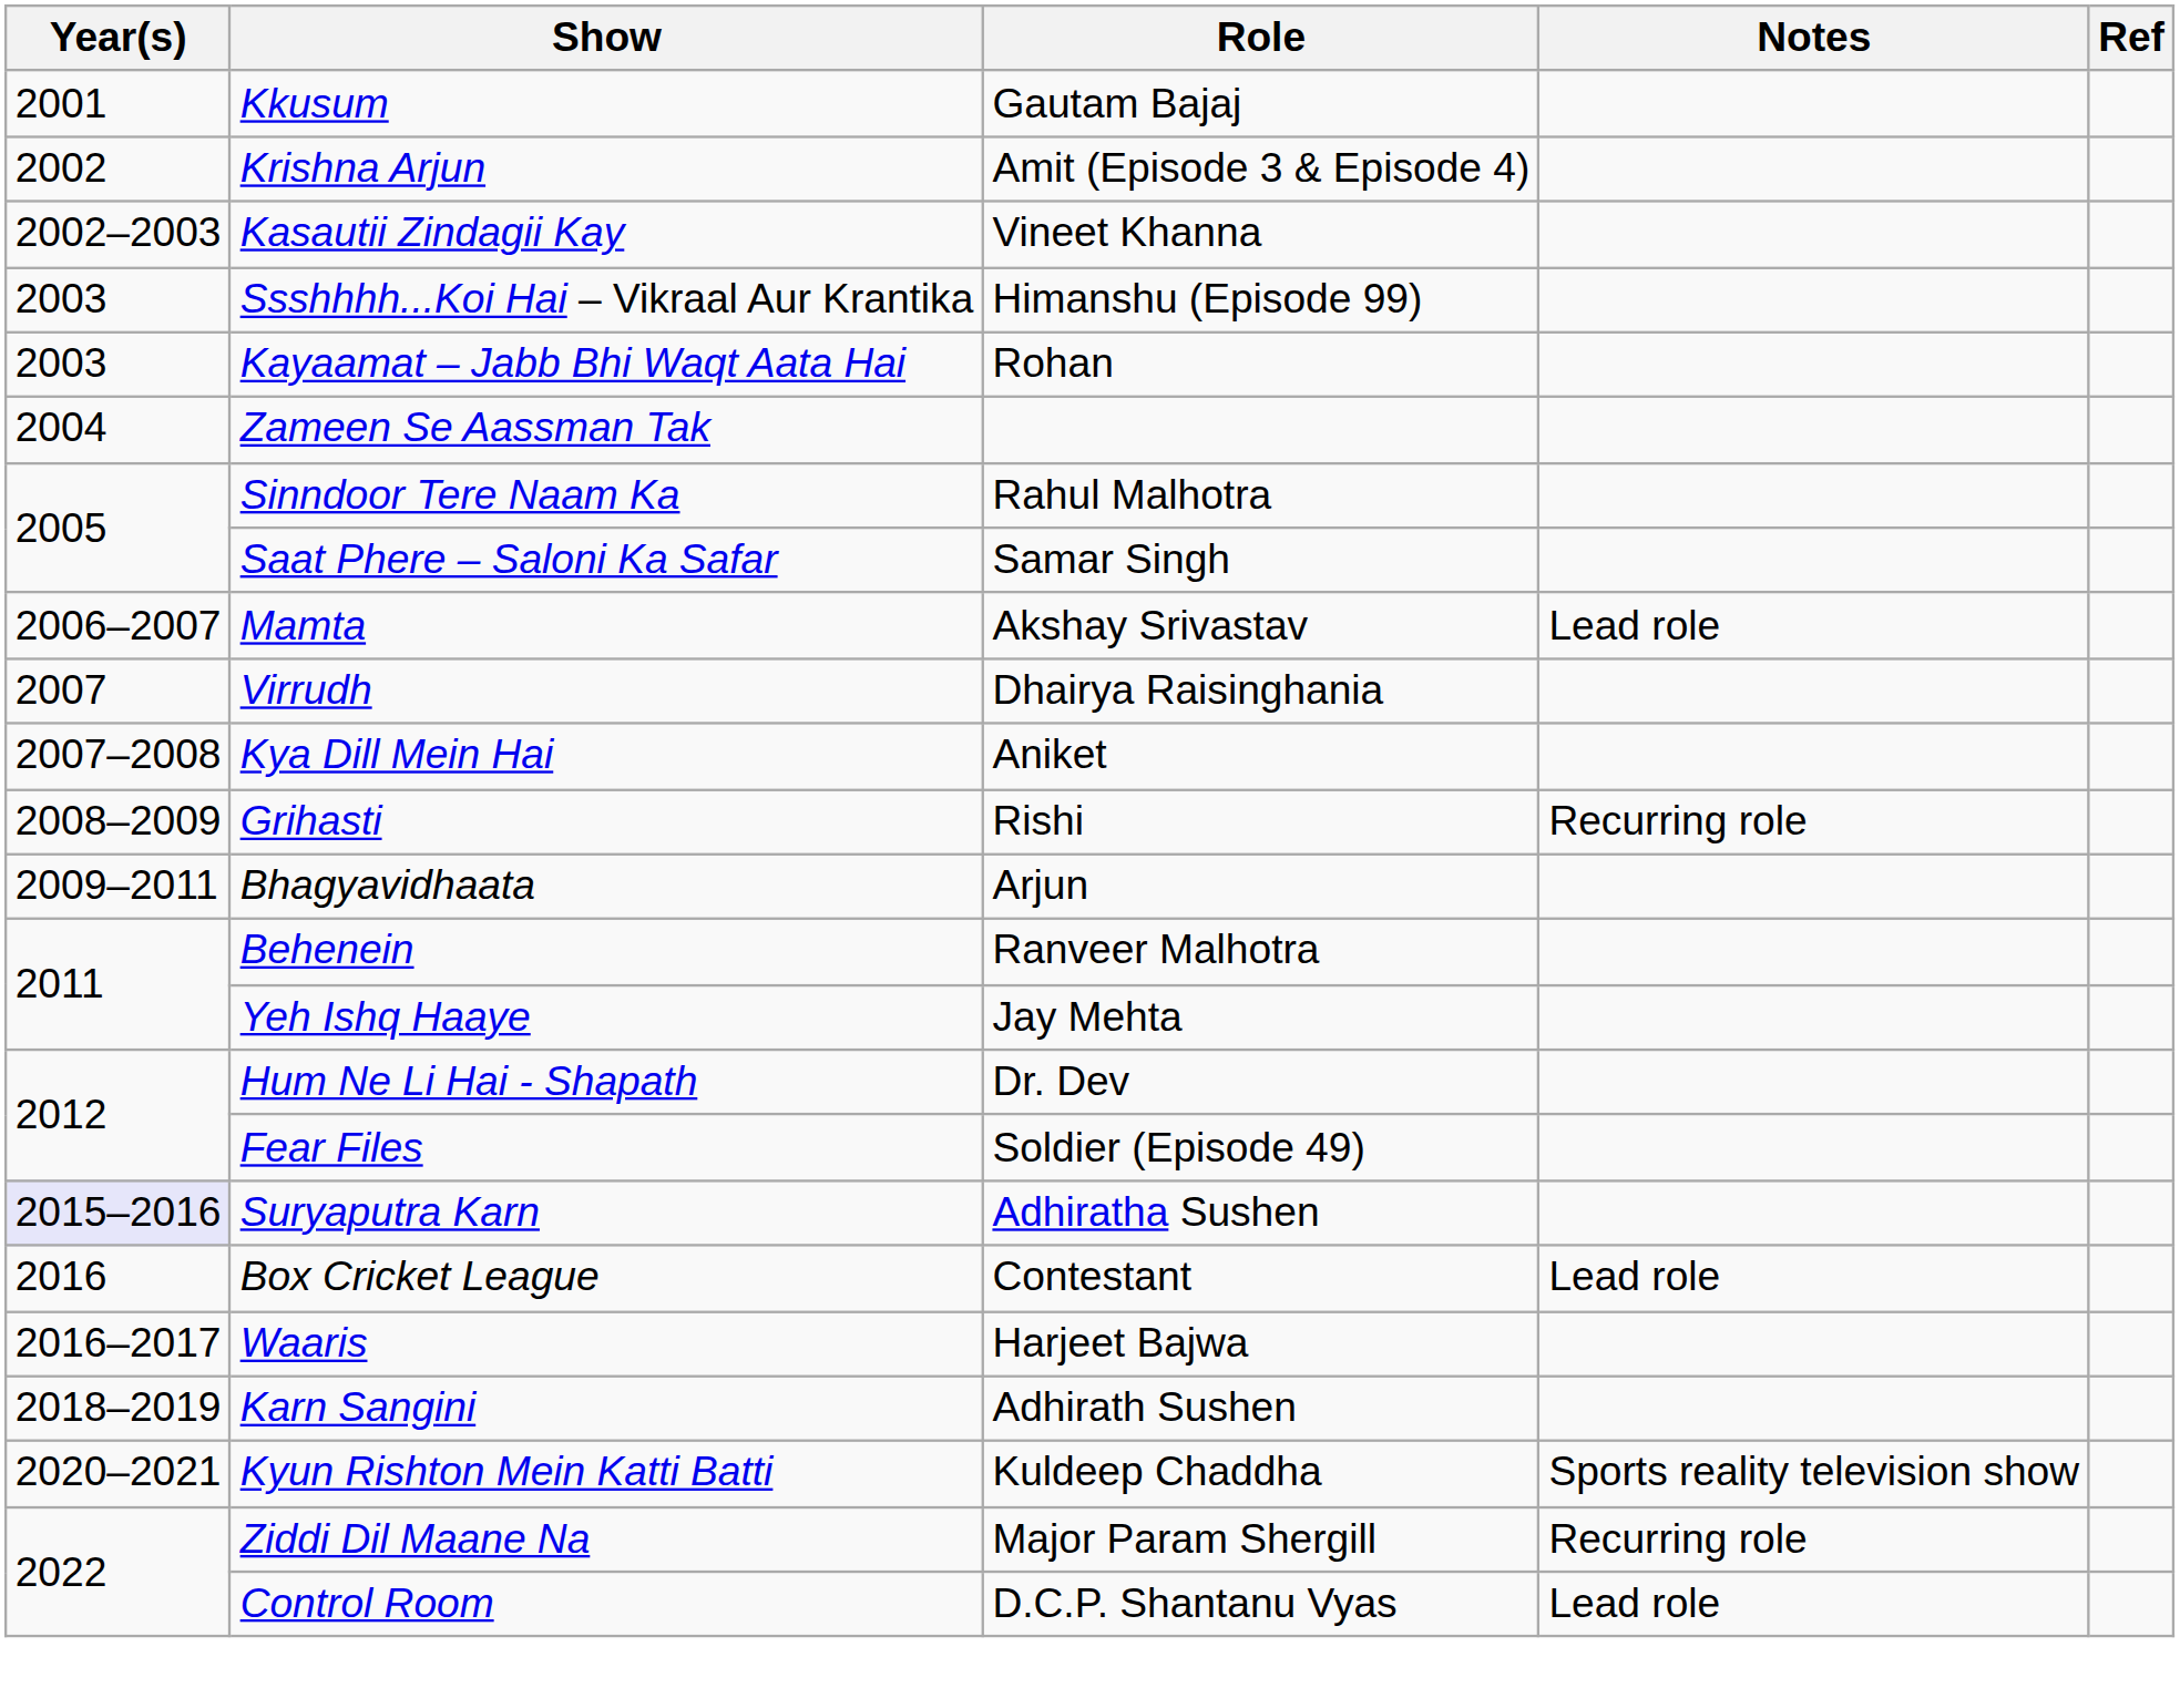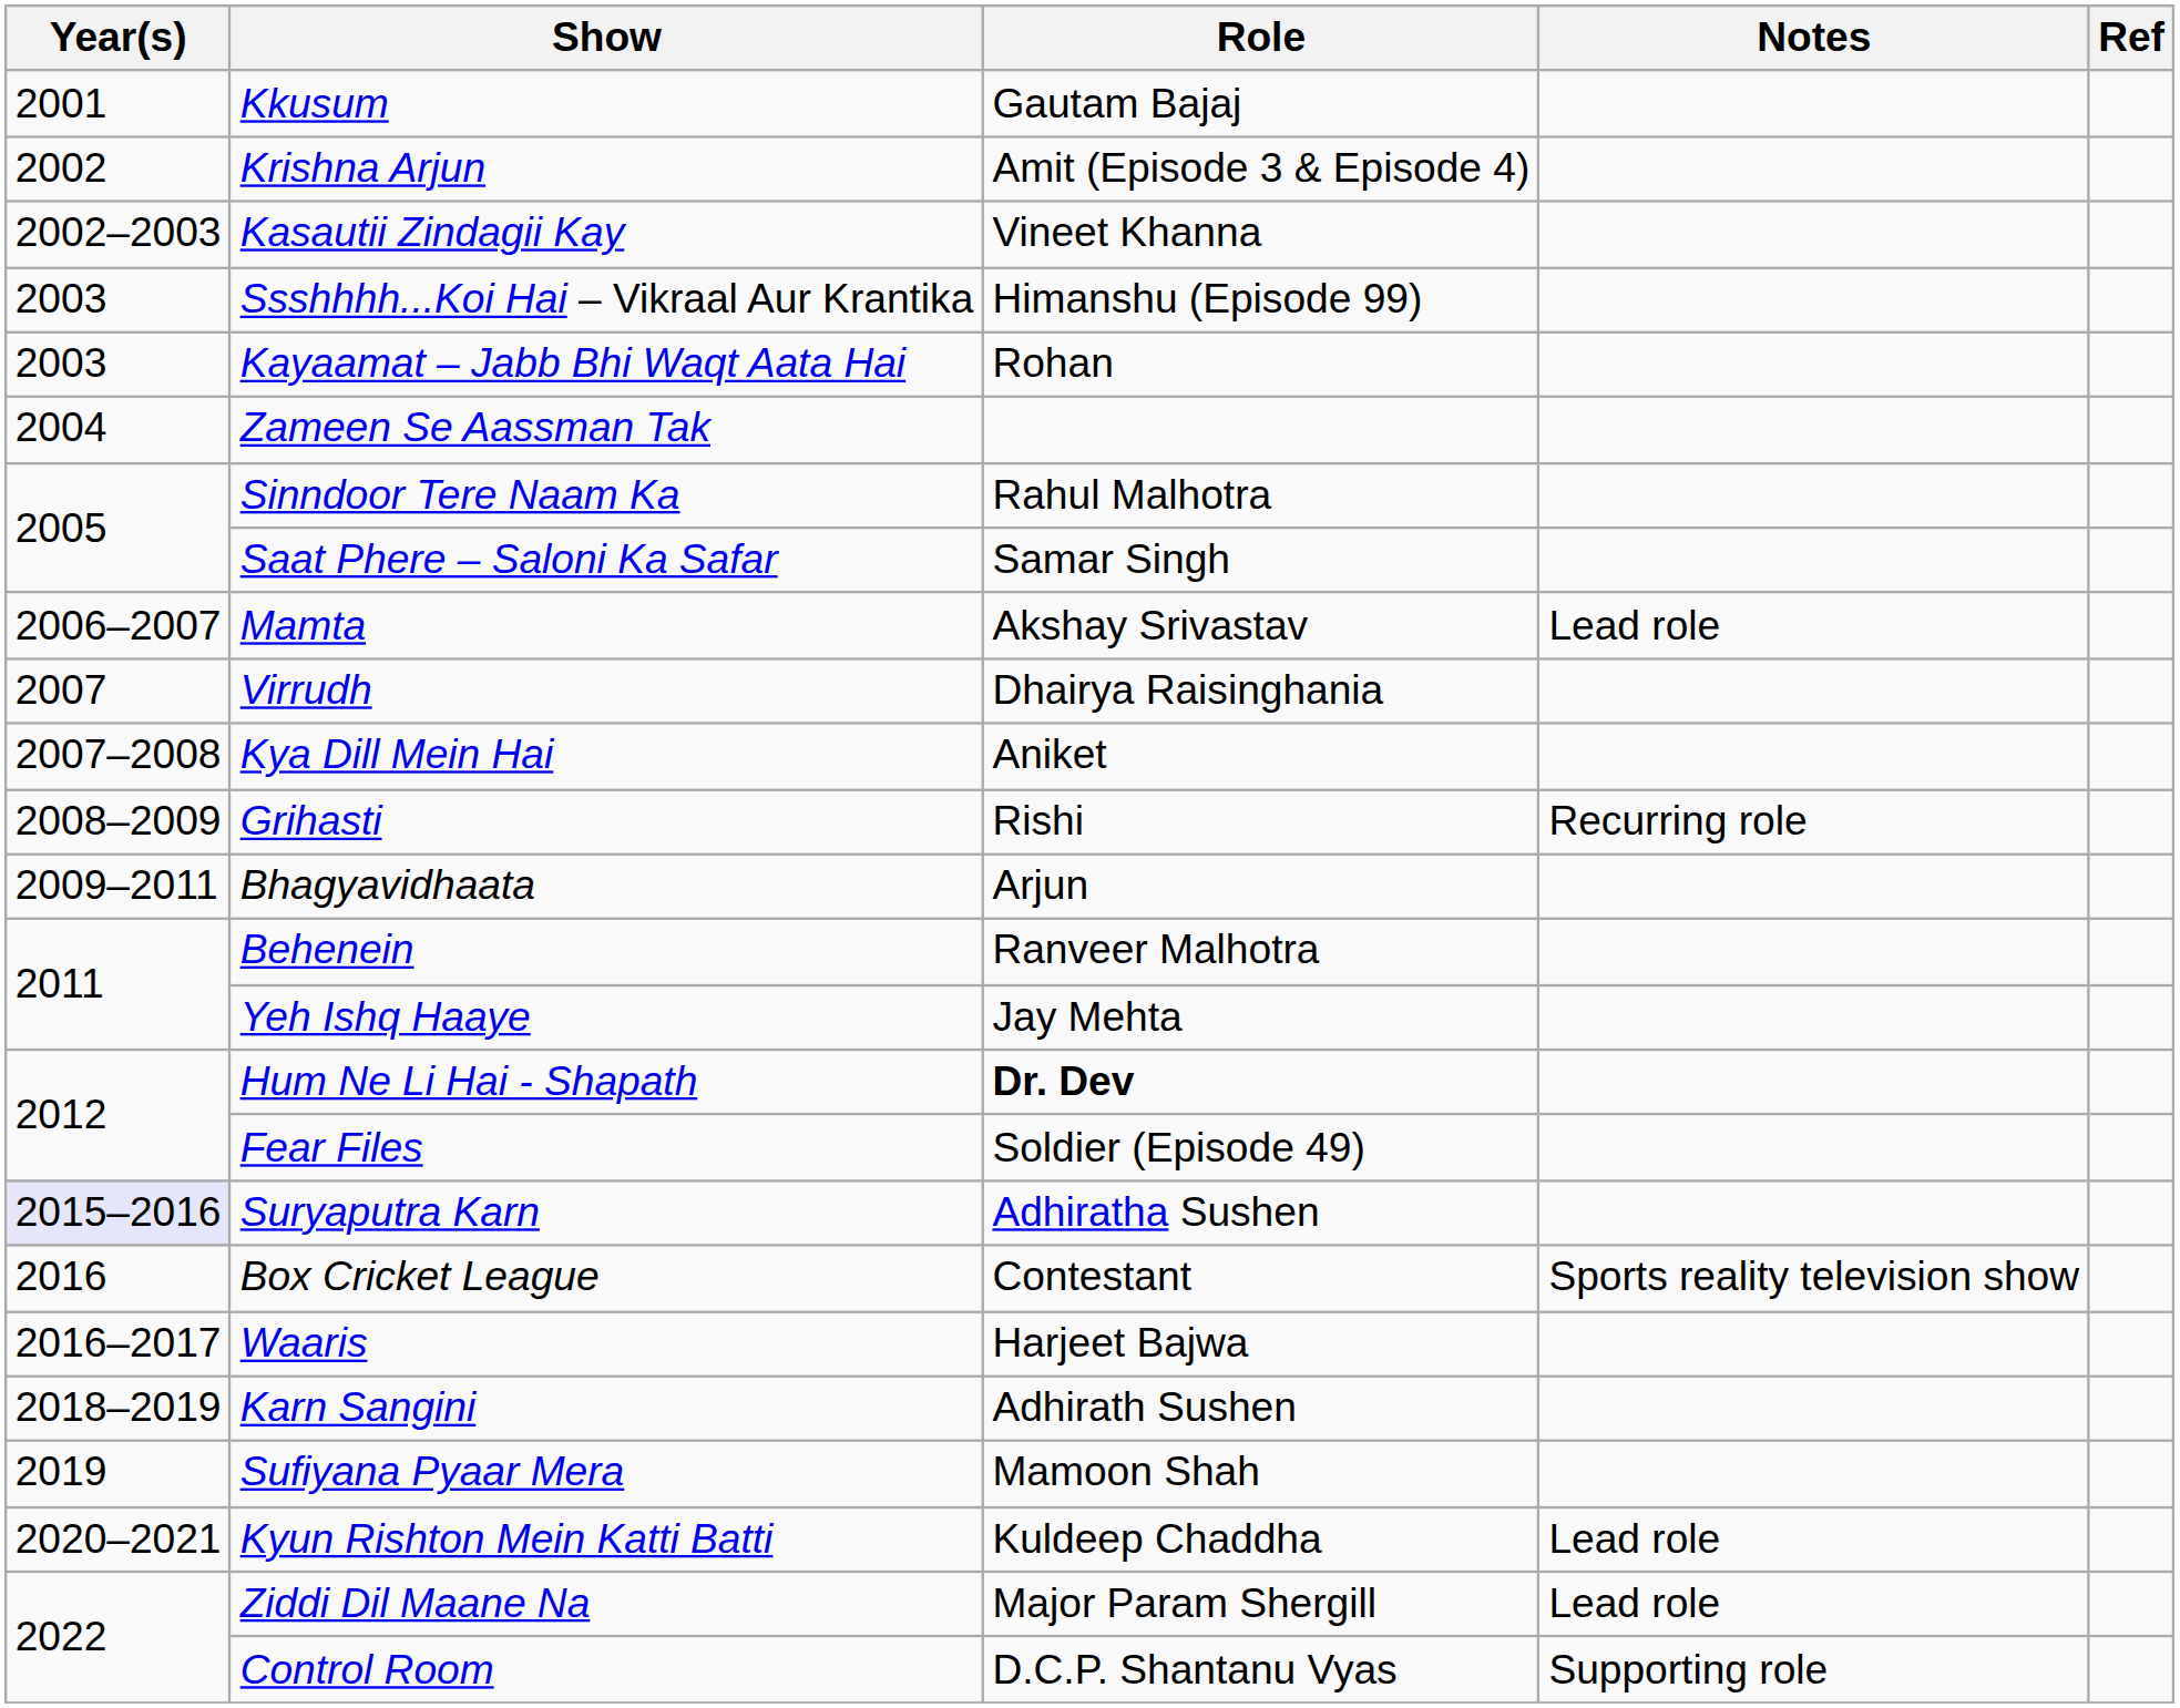 <table class="wikitable sortable">
 <tr>
 <th>Year(s)</th>
 <th>Show</th>
 <th>Role</th>
 <th>Notes</th>
 <th>Ref</th>
 </tr>
 <tr>
 <td>2001</td>
 <td><em><a href='#'>Kkusum</a></em></td>
 <td>Gautam Bajaj</td>
 <td></td>
 <td></td>
 </tr>
 <tr>
 <td>2002</td>
 <td><em><a href='#'>Krishna Arjun</a></em></td>
 <td>Amit (Episode 3 & Episode 4)</td>
 <td></td>
 <td></td>
 </tr>
 <tr>
 <td>2002–2003</td>
 <td><em><a href='#'>Kasautii Zindagii Kay</a></em></td>
 <td>Vineet Khanna</td>
 <td></td>
 <td></td>
 </tr>
 <tr>
 <td>2003</td>
 <td><em><a href='#'>Ssshhhh...Koi Hai</a></em> – Vikraal Aur Krantika</td>
 <td>Himanshu (Episode 99)</td>
 <td></td>
 <td></td>
 </tr>
 <tr>
 <td>2003</td>
 <td><em><a href='#'>Kayaamat – Jabb Bhi Waqt Aata Hai</a></em></td>
 <td>Rohan</td>
 <td></td>
 <td></td>
 </tr>
 <tr>
 <td>2004</td>
 <td><em><a href='#'>Zameen Se Aassman Tak</a></em></td>
 <td></td>
 <td></td>
 <td></td>
 </tr>
 <tr>
 <td rowspan="2">2005</td>
 <td><em><a href='#'>Sinndoor Tere Naam Ka</a></em></td>
 <td>Rahul Malhotra</td>
 <td></td>
 <td></td>
 </tr>
 <tr>
 <td><em><a href='#'>Saat Phere – Saloni Ka Safar</a></em></td>
 <td>Samar Singh</td>
 <td></td>
 <td></td>
 </tr>
 <tr>
 <td>2006–2007</td>
 <td><em><a href='#'>Mamta</a></em></td>
 <td>Akshay Srivastav</td>
 <td>Lead role</td>
 <td></td>
 </tr>
 <tr>
 <td>2007</td>
 <td><em><a href='#'>Virrudh</a></em></td>
 <td>Dhairya Raisinghania</td>
 <td></td>
 <td></td>
 </tr>
 <tr>
 <td>2007–2008</td>
 <td><em><a href='#'>Kya Dill Mein Hai</a></em></td>
 <td>Aniket</td>
 <td></td>
 <td></td>
 </tr>
 <tr>
 <td>2008–2009</td>
 <td><em><a href='#'>Grihasti</a></em></td>
 <td>Rishi</td>
 <td>Recurring role</td>
 <td></td>
 </tr>
 <tr>
 <td>2009–2011</td>
 <td><em>Bhagyavidhaata</em></td>
 <td>Arjun</td>
 <td></td>
 <td></td>
 </tr>
 <tr>
 <td rowspan = "2">2011</td>
 <td><em><a href='#'>Behenein</a></em></td>
 <td>Ranveer Malhotra</td>
 <td></td>
 <td></td>
 </tr>
 <tr>
 <td><em><a href='#'>Yeh Ishq Haaye</a></em></td>
 <td>Jay Mehta</td>
 <td></td>
 <td></td>
 </tr>
 <tr>
 <td rowspan="2">2012</td>
 <td><em><a href='#'>Hum Ne Li Hai - Shapath</a></em></td>
-<td>Dr. Dev</td>
+<td><strong>Dr. Dev</strong></td>
 <td></td>
 <td></td>
 </tr>
 <tr>
 <td><em><a href='#'>Fear Files</a></em></td>
 <td>Soldier (Episode 49)</td>
 <td></td>
 <td></td>
 </tr>
 <tr>
 <td style="background: lavender;">2015–2016</td>
 <td><em><a href='#'>Suryaputra Karn</a></em></td>
 <td><a href='#'>Adhiratha</a> Sushen</td>
 <td></td>
 <td></td>
 </tr>
 <tr>
 <td>2016</td>
 <td><em>Box Cricket League</em></td>
 <td>Contestant</td>
-<td>Lead role</td>
+<td>Sports reality television show</td>
 <td></td>
 </tr>
 <tr>
 <td>2016–2017</td>
 <td><em><a href='#'>Waaris</a></em></td>
 <td>Harjeet Bajwa</td>
 <td></td>
 <td></td>
 </tr>
 <tr>
 <td>2018–2019</td>
 <td><em><a href='#'>Karn Sangini</a></em></td>
 <td>Adhirath Sushen</td>
 <td></td>
 <td></td>
 </tr>
 <tr>
+<td>2019</td>
+<td><em><a href='#'>Sufiyana Pyaar Mera</a></em></td>
+<td>Mamoon Shah</td>
+<td></td>
+<td></td>
+</tr>
+<tr>
 <td>2020–2021</td>
 <td><em><a href='#'>Kyun Rishton Mein Katti Batti</a></em></td>
 <td>Kuldeep Chaddha</td>
-<td>Sports reality television show</td>
+<td>Lead role</td>
 <td></td>
 </tr>
 <tr>
 <td rowspan="2">2022</td>
 <td><em><a href='#'>Ziddi Dil Maane Na</a></em></td>
 <td>Major Param Shergill</td>
-<td>Recurring role</td>
+<td>Lead role</td>
 <td></td>
 </tr>
 <tr>
 <td><em><a href='#'>Control Room</a></em></td>
 <td>D.C.P. Shantanu Vyas</td>
-<td>Lead role</td>
+<td>Supporting role</td>
 <td></td>
 </tr>
 </table>
